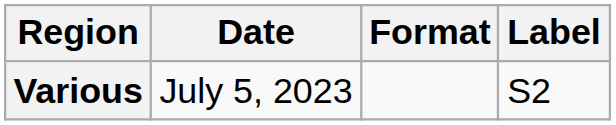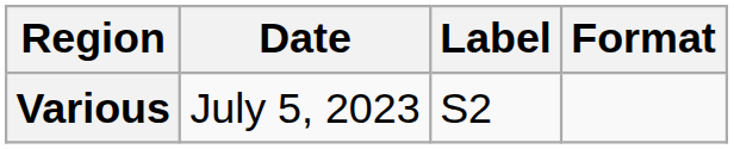 <table class="wikitable plainrowheaders">
 <tr>
 <th scope="col">Region</th>
 <th scope="col">Date</th>
+<th scope="col">Label</th>
 <th scope="col">Format</th>
-<th scope="col">Label</th>
 </tr>
 <tr>
 <th scope="row">Various</th>
 <td>July 5, 2023</td>
+<td>S2</td>
 <td></td>
-<td>S2</td>
 </tr>
 </table>
